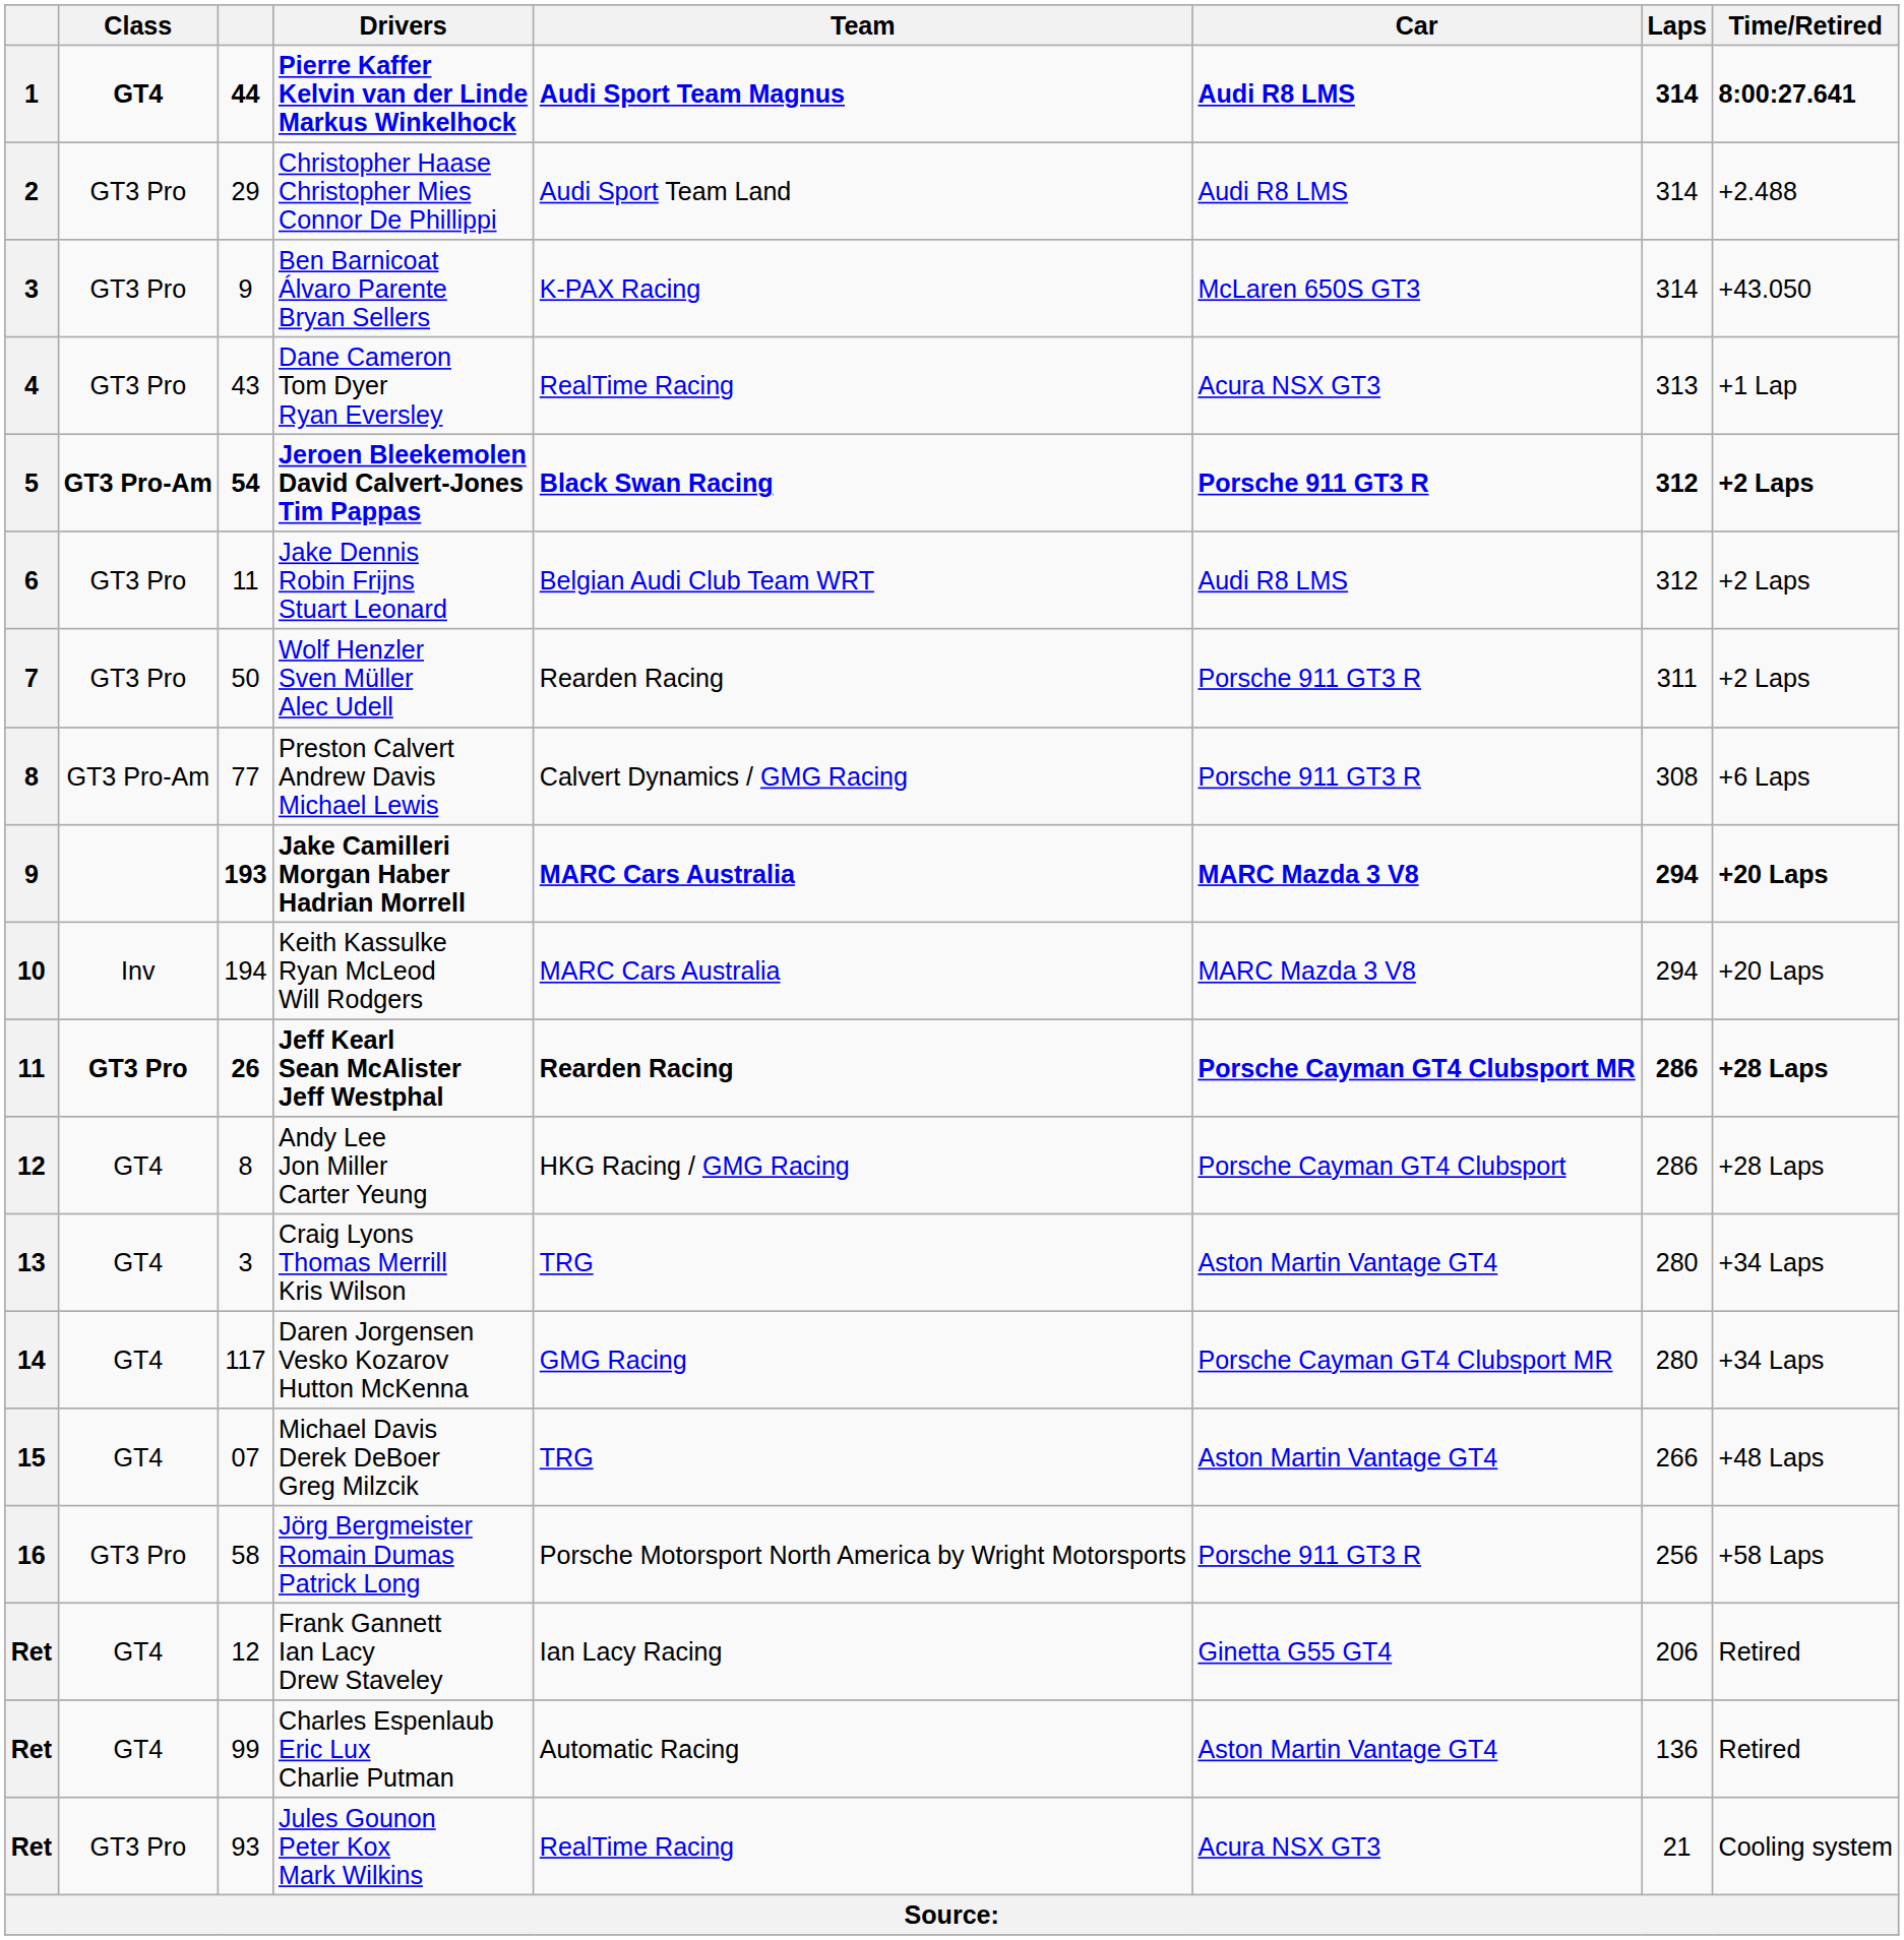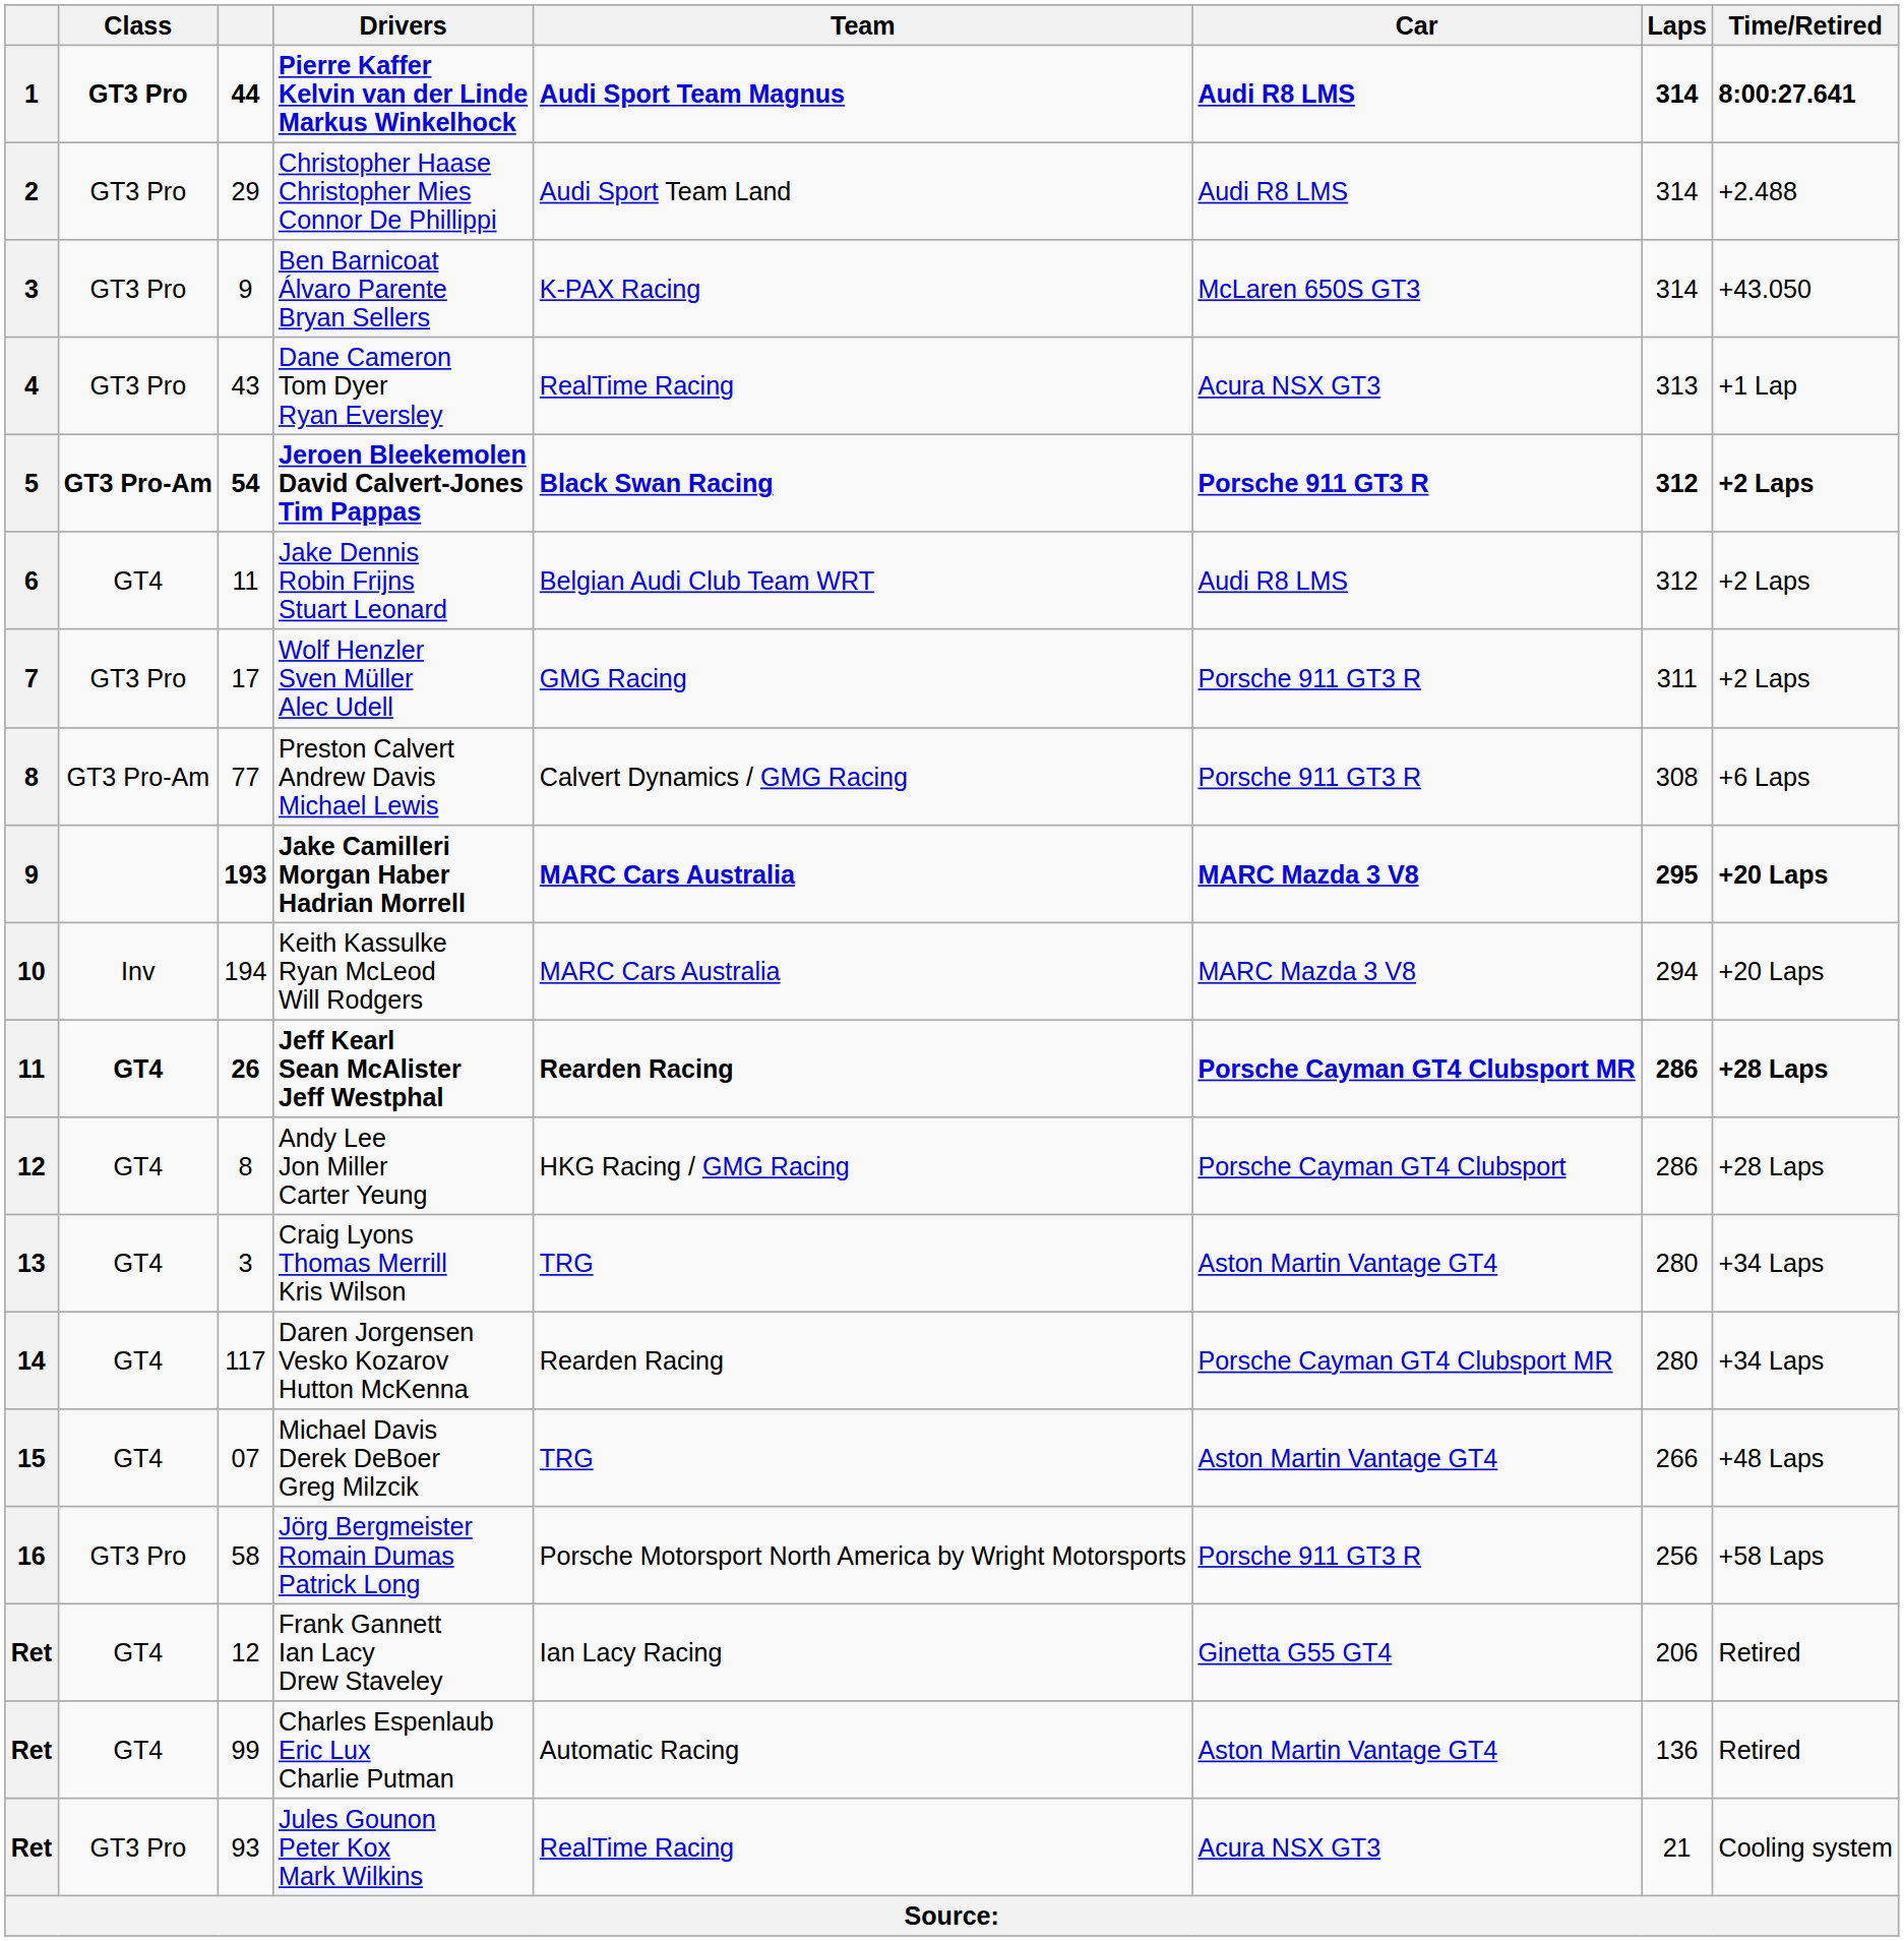 <table class="wikitable sortable" style="font-size: 95%;">
 <tr>
 <th></th>
 <th>Class</th>
 <th></th>
 <th>Drivers</th>
 <th>Team</th>
 <th>Car</th>
 <th>Laps</th>
 <th>Time/Retired</th>
 </tr>
 <tr>
 <th>1</th>
-<td align=center><strong>GT4</strong></td>
+<td align=center><strong>GT3 Pro</strong></td>
 <td align=center><strong>44</strong></td>
 <td> <strong><a href='#'>Pierre Kaffer</a></strong><br> <strong><a href='#'>Kelvin van der Linde</a></strong><br> <strong><a href='#'>Markus Winkelhock</a></strong></td>
 <td> <strong><a href='#'>Audi Sport Team Magnus</a></strong></td>
 <td><strong><a href='#'>Audi R8 LMS</a></strong></td>
 <td align=center><strong>314</strong></td>
 <td><strong>8:00:27.641</strong></td>
 </tr>
 <tr>
 <th>2</th>
 <td align=center>GT3 Pro</td>
 <td align=center>29</td>
 <td> <a href='#'>Christopher Haase</a><br> <a href='#'>Christopher Mies</a><br> <a href='#'>Connor De Phillippi</a></td>
 <td> <a href='#'>Audi Sport</a> Team Land</td>
 <td><a href='#'>Audi R8 LMS</a></td>
 <td align=center>314</td>
 <td>+2.488</td>
 </tr>
 <tr>
 <th>3</th>
 <td align=center>GT3 Pro</td>
 <td align=center>9</td>
 <td> <a href='#'>Ben Barnicoat</a><br> <a href='#'>Álvaro Parente</a><br> <a href='#'>Bryan Sellers</a></td>
 <td> <a href='#'>K-PAX Racing</a></td>
 <td><a href='#'>McLaren 650S GT3</a></td>
 <td align=center>314</td>
 <td>+43.050</td>
 </tr>
 <tr>
 <th>4</th>
 <td align=center>GT3 Pro</td>
 <td align=center>43</td>
 <td> <a href='#'>Dane Cameron</a><br> Tom Dyer<br> <a href='#'>Ryan Eversley</a></td>
 <td> <a href='#'>RealTime Racing</a></td>
 <td><a href='#'>Acura NSX GT3</a></td>
 <td align=center>313</td>
 <td>+1 Lap</td>
 </tr>
 <tr>
 <th>5</th>
 <td align=center><strong>GT3 Pro-Am</strong></td>
 <td align=center><strong>54</strong></td>
 <td> <strong><a href='#'>Jeroen Bleekemolen</a></strong><br> <strong>David Calvert-Jones</strong><br> <strong><a href='#'>Tim Pappas</a></strong></td>
 <td> <strong><a href='#'>Black Swan Racing</a></strong></td>
 <td><strong><a href='#'>Porsche 911 GT3 R</a></strong></td>
 <td align=center><strong>312</strong></td>
 <td><strong>+2 Laps</strong></td>
 </tr>
 <tr>
 <th>6</th>
-<td align=center>GT3 Pro</td>
+<td align=center>GT4</td>
 <td align=center>11</td>
 <td> <a href='#'>Jake Dennis</a><br> <a href='#'>Robin Frijns</a><br> <a href='#'>Stuart Leonard</a></td>
 <td> <a href='#'>Belgian Audi Club Team WRT</a></td>
 <td><a href='#'>Audi R8 LMS</a></td>
 <td align=center>312</td>
 <td>+2 Laps</td>
 </tr>
 <tr>
 <th>7</th>
 <td align=center>GT3 Pro</td>
-<td align=center>50</td>
+<td align=center>17</td>
 <td> <a href='#'>Wolf Henzler</a><br> <a href='#'>Sven Müller</a><br> <a href='#'>Alec Udell</a></td>
-<td> Rearden Racing</td>
+<td> <a href='#'>GMG Racing</a></td>
 <td><a href='#'>Porsche 911 GT3 R</a></td>
 <td align=center>311</td>
 <td>+2 Laps</td>
 </tr>
 <tr>
 <th>8</th>
 <td align=center>GT3 Pro-Am</td>
 <td align=center>77</td>
 <td> Preston Calvert<br> Andrew Davis<br> <a href='#'>Michael Lewis</a></td>
 <td> Calvert Dynamics / <a href='#'>GMG Racing</a></td>
 <td><a href='#'>Porsche 911 GT3 R</a></td>
 <td align=center>308</td>
 <td>+6 Laps</td>
 </tr>
 <tr>
 <th>9</th>
 <td align=center><strong></strong></td>
 <td align=center><strong>193</strong></td>
 <td> <strong>Jake Camilleri</strong><br> <strong>Morgan Haber</strong><br> <strong>Hadrian Morrell</strong></td>
 <td> <strong><a href='#'>MARC Cars Australia</a></strong></td>
 <td><strong><a href='#'>MARC Mazda 3 V8</a></strong></td>
-<td align=center><strong>294</strong></td>
+<td align=center><strong>295</strong></td>
 <td><strong>+20 Laps</strong></td>
 </tr>
 <tr>
 <th>10</th>
 <td align=center>Inv</td>
 <td align=center>194</td>
 <td> Keith Kassulke<br> Ryan McLeod<br> Will Rodgers</td>
 <td> <a href='#'>MARC Cars Australia</a></td>
 <td><a href='#'>MARC Mazda 3 V8</a></td>
 <td align=center>294</td>
 <td>+20 Laps</td>
 </tr>
 <tr>
 <th>11</th>
-<td align=center><strong>GT3 Pro</strong></td>
+<td align=center><strong>GT4</strong></td>
 <td align=center><strong>26</strong></td>
 <td> <strong>Jeff Kearl</strong><br> <strong>Sean McAlister</strong><br> <strong>Jeff Westphal</strong></td>
 <td> <strong>Rearden Racing</strong></td>
 <td><strong><a href='#'>Porsche Cayman GT4 Clubsport MR</a></strong></td>
 <td align=center><strong>286</strong></td>
 <td><strong>+28 Laps</strong></td>
 </tr>
 <tr>
 <th>12</th>
 <td align=center>GT4</td>
 <td align=center>8</td>
 <td> Andy Lee<br> Jon Miller<br> Carter Yeung</td>
 <td> HKG Racing / <a href='#'>GMG Racing</a></td>
 <td><a href='#'>Porsche Cayman GT4 Clubsport</a></td>
 <td align=center>286</td>
 <td>+28 Laps</td>
 </tr>
 <tr>
 <th>13</th>
 <td align=center>GT4</td>
 <td align=center>3</td>
 <td> Craig Lyons<br> <a href='#'>Thomas Merrill</a><br> Kris Wilson</td>
 <td> <a href='#'>TRG</a></td>
 <td><a href='#'>Aston Martin Vantage GT4</a></td>
 <td align=center>280</td>
 <td>+34 Laps</td>
 </tr>
 <tr>
 <th>14</th>
 <td align=center>GT4</td>
 <td align=center>117</td>
 <td> Daren Jorgensen<br> Vesko Kozarov<br> Hutton McKenna</td>
-<td> <a href='#'>GMG Racing</a></td>
+<td> Rearden Racing</td>
 <td><a href='#'>Porsche Cayman GT4 Clubsport MR</a></td>
 <td align=center>280</td>
 <td>+34 Laps</td>
 </tr>
 <tr>
 <th>15</th>
 <td align=center>GT4</td>
 <td align=center>07</td>
 <td> Michael Davis<br> Derek DeBoer<br> Greg Milzcik</td>
 <td> <a href='#'>TRG</a></td>
 <td><a href='#'>Aston Martin Vantage GT4</a></td>
 <td align=center>266</td>
 <td>+48 Laps</td>
 </tr>
 <tr>
 <th>16</th>
 <td align=center>GT3 Pro</td>
 <td align=center>58</td>
 <td> <a href='#'>Jörg Bergmeister</a><br> <a href='#'>Romain Dumas</a><br> <a href='#'>Patrick Long</a></td>
 <td> Porsche Motorsport North America by Wright Motorsports</td>
 <td><a href='#'>Porsche 911 GT3 R</a></td>
 <td align=center>256</td>
 <td>+58 Laps</td>
 </tr>
 <tr>
 <th>Ret</th>
 <td align=center>GT4</td>
 <td align=center>12</td>
 <td> Frank Gannett<br> Ian Lacy<br> Drew Staveley</td>
 <td> Ian Lacy Racing</td>
 <td><a href='#'>Ginetta G55 GT4</a></td>
 <td align=center>206</td>
 <td>Retired</td>
 </tr>
 <tr>
 <th>Ret</th>
 <td align=center>GT4</td>
 <td align=center>99</td>
 <td> Charles Espenlaub<br> <a href='#'>Eric Lux</a><br> Charlie Putman</td>
 <td> Automatic Racing</td>
 <td><a href='#'>Aston Martin Vantage GT4</a></td>
 <td align=center>136</td>
 <td>Retired</td>
 </tr>
 <tr>
 <th>Ret</th>
 <td align=center>GT3 Pro</td>
 <td align=center>93</td>
 <td> <a href='#'>Jules Gounon</a><br> <a href='#'>Peter Kox</a><br> <a href='#'>Mark Wilkins</a></td>
 <td> <a href='#'>RealTime Racing</a></td>
 <td><a href='#'>Acura NSX GT3</a></td>
 <td align=center>21</td>
 <td>Cooling system</td>
 </tr>
 <tr>
 <th colspan=8>Source:</th>
 </tr>
 </table>
